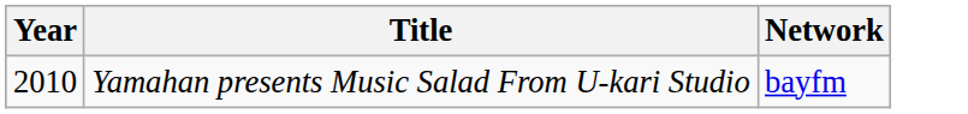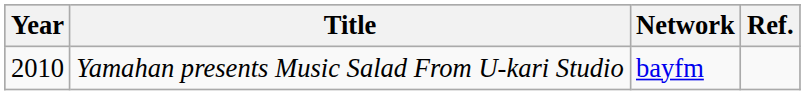 <table class="wikitable">
 <tr>
 <th>Year</th>
 <th>Title</th>
 <th>Network</th>
+<th>Ref.</th>
 </tr>
 <tr>
 <td>2010</td>
 <td><em>Yamahan presents Music Salad From U-kari Studio</em></td>
 <td><a href='#'>bayfm</a></td>
+<td></td>
 </tr>
 </table>
